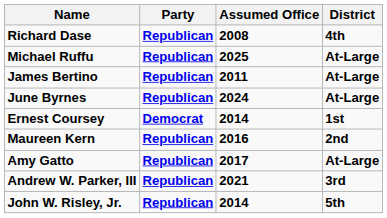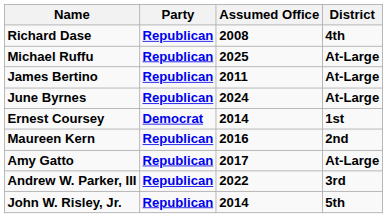 <table class="wikitable">
 <tr>
 <th>Name</th>
 <th>Party</th>
 <th>Assumed Office</th>
 <th>District</th>
 </tr>
 <tr>
 <td><strong>Richard Dase</strong></td>
 <td><a href='#'><strong>Republican</strong></a></td>
 <td><strong>2008</strong></td>
 <td><strong>4th</strong></td>
 </tr>
 <tr>
 <td><strong>Michael Ruffu</strong></td>
 <td><a href='#'><strong>Republican</strong></a></td>
 <td><strong>2025</strong></td>
 <td><strong>At-Large</strong></td>
 </tr>
 <tr>
 <td><strong>James Bertino</strong></td>
 <td><a href='#'><strong>Republican</strong></a></td>
 <td><strong>2011</strong></td>
 <td><strong>At-Large</strong></td>
 </tr>
 <tr>
 <td><strong>June Byrnes</strong></td>
 <td><a href='#'><strong>Republican</strong></a></td>
 <td><strong>2024</strong></td>
 <td><strong>At-Large</strong></td>
 </tr>
 <tr>
 <td><strong>Ernest Coursey</strong></td>
 <td><a href='#'><strong>Democrat</strong></a></td>
 <td><strong>2014</strong></td>
 <td><strong>1st</strong></td>
 </tr>
 <tr>
 <td><strong>Maureen Kern</strong></td>
 <td><a href='#'><strong>Republican</strong></a></td>
 <td><strong>2016</strong></td>
 <td><strong>2nd</strong></td>
 </tr>
 <tr>
 <td><strong>Amy Gatto</strong></td>
 <td><a href='#'><strong>Republican</strong></a></td>
 <td><strong>2017</strong></td>
 <td><strong>At-Large</strong></td>
 </tr>
 <tr>
 <td><strong>Andrew W. Parker, III</strong></td>
 <td><a href='#'><strong>Republican</strong></a></td>
-<td><strong>2021</strong></td>
+<td><strong>2022</strong></td>
 <td><strong>3rd</strong></td>
 </tr>
 <tr>
 <td><strong>John W. Risley, Jr.</strong></td>
 <td><a href='#'><strong>Republican</strong></a></td>
 <td><strong>2014</strong></td>
 <td><strong>5th</strong></td>
 </tr>
 </table>
